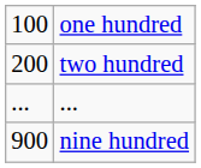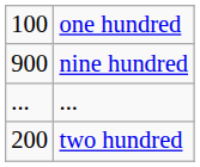 <table class="wikitable">
 <tr>
 <td>100</td>
 <td><a href='#'>one hundred</a></td>
 </tr>
 <tr>
-<td>200</td>
-<td><a href='#'>two hundred</a></td>
+<td>900</td>
+<td><a href='#'>nine hundred</a></td>
 </tr>
 <tr>
 <td>...</td>
 <td>...</td>
 </tr>
 <tr>
-<td>900</td>
-<td><a href='#'>nine hundred</a></td>
+<td>200</td>
+<td><a href='#'>two hundred</a></td>
 </tr>
 </table>
